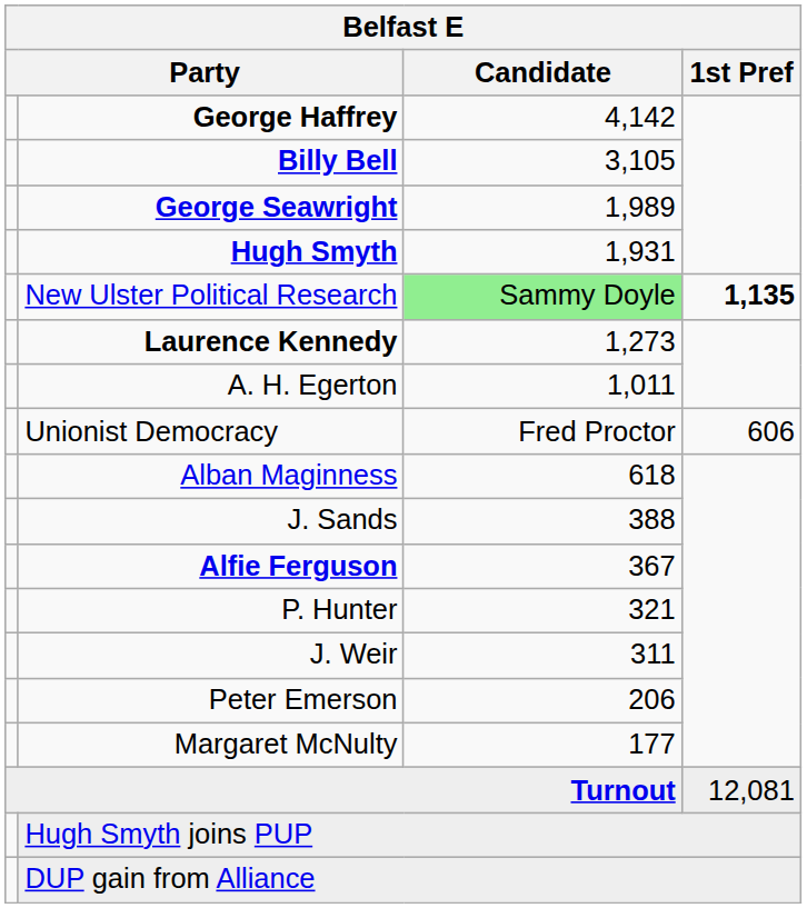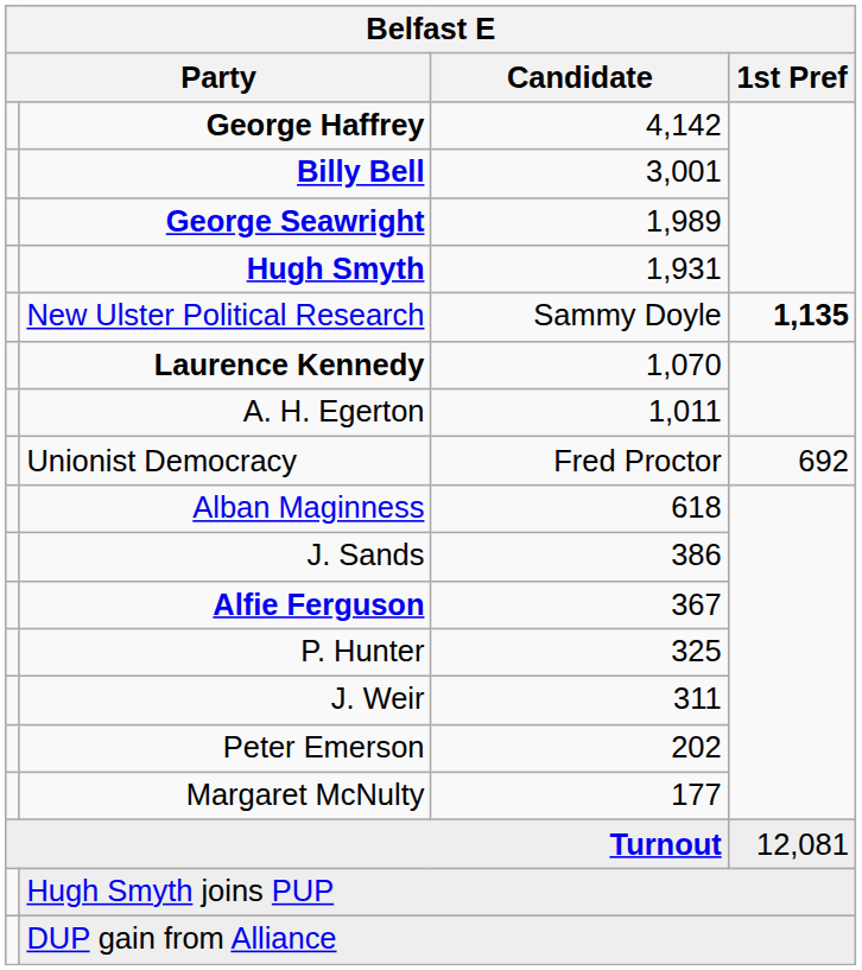 <table class="wikitable">
 <tr>
 <th colspan="4" align="center">Belfast E</th>
 </tr>
 <tr>
 <th colspan="2" align="center" width=200>Party</th>
 <th width=150>Candidate</th>
 <th width=60>1st Pref</th>
 </tr>
 <tr>
 <td></td>
 <td align="right"><strong>George Haffrey</strong></td>
 <td align="right">4,142</td>
 </tr>
 <tr>
 <td></td>
 <td align="right"><strong><a href='#'>Billy Bell</a></strong></td>
-<td align="right">3,105</td>
+<td align="right">3,001</td>
 </tr>
 <tr>
 <td></td>
 <td align="right"><strong><a href='#'>George Seawright</a></strong></td>
 <td align="right">1,989</td>
 </tr>
 <tr>
 <td></td>
 <td align="right"><strong><a href='#'>Hugh Smyth</a></strong></td>
 <td align="right">1,931</td>
 </tr>
 <tr>
 <td></td>
 <td><a href='#'>New Ulster Political Research</a></td>
-<td align="right" style="background: lightgreen;">Sammy Doyle</td>
+<td align="right">Sammy Doyle</td>
 <td align="right"><strong>1,135</strong></td>
 </tr>
 <tr>
 <td></td>
 <td align="right"><strong>Laurence Kennedy</strong></td>
-<td align="right">1,273</td>
+<td align="right">1,070</td>
 </tr>
 <tr>
 <td></td>
 <td align="right">A. H. Egerton</td>
 <td align="right">1,011</td>
 </tr>
 <tr>
 <td></td>
 <td>Unionist Democracy</td>
 <td align="right">Fred Proctor</td>
-<td align="right">606</td>
+<td align="right">692</td>
 </tr>
 <tr>
 <td></td>
 <td align="right"><a href='#'>Alban Maginness</a></td>
 <td align="right">618</td>
 </tr>
 <tr>
 <td></td>
 <td align="right">J. Sands</td>
-<td align="right">388</td>
+<td align="right">386</td>
 </tr>
 <tr>
 <td></td>
 <td align="right"><strong><a href='#'>Alfie Ferguson</a></strong></td>
 <td align="right">367</td>
 </tr>
 <tr>
 <td></td>
 <td align="right">P. Hunter</td>
-<td align="right">321</td>
+<td align="right">325</td>
 </tr>
 <tr>
 <td></td>
 <td align="right">J. Weir</td>
 <td align="right">311</td>
 </tr>
 <tr>
 <td></td>
 <td align="right">Peter Emerson</td>
-<td align="right">206</td>
+<td align="right">202</td>
 </tr>
 <tr>
 <td></td>
 <td align="right">Margaret McNulty</td>
 <td align="right">177</td>
 </tr>
 <tr bgcolor="EEEEEE">
 <td colspan=3 align="right"><strong><a href='#'>Turnout</a></strong></td>
 <td align="right">12,081</td>
 </tr>
 <tr>
 <td bgcolor=></td>
 <td colspan=3 bgcolor="EEEEEE"><a href='#'>Hugh Smyth</a> joins <a href='#'>PUP</a></td>
 </tr>
 <tr>
 <td bgcolor=></td>
 <td colspan=3 bgcolor="EEEEEE"><a href='#'>DUP</a> gain from <a href='#'>Alliance</a></td>
 </tr>
 </table>
